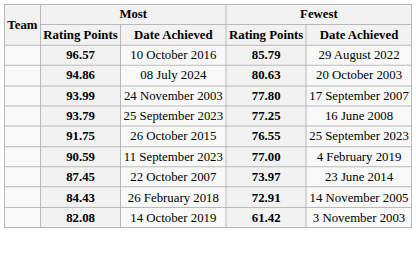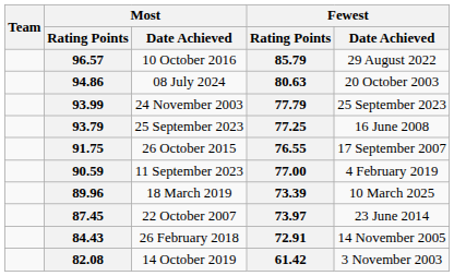 <table class="wikitable sortable" style=text-align:center>
 <tr>
 <th rowspan=2 class=unsortable>Team</th>
 <th colspan=2>Most</th>
 <th colspan=2>Fewest</th>
 </tr>
 <tr>
 <th>Rating Points</th>
 <th>Date Achieved</th>
 <th>Rating Points</th>
 <th>Date Achieved</th>
 </tr>
 <tr>
 <td align=left></td>
 <th>96.57</th>
 <td>10 October 2016</td>
 <th>85.79</th>
 <td>29 August 2022</td>
 </tr>
 <tr>
 <td align=left></td>
 <th>94.86</th>
 <td>08 July 2024</td>
 <th>80.63</th>
 <td>20 October 2003</td>
 </tr>
 <tr>
 <td align=left></td>
 <th>93.99</th>
 <td>24 November 2003</td>
-<th>77.80</th>
-<td>17 September 2007</td>
+<th>77.79</th>
+<td>25 September 2023</td>
 </tr>
 <tr>
 <td align=left></td>
 <th>93.79</th>
 <td>25 September 2023</td>
 <th>77.25</th>
 <td>16 June 2008</td>
 </tr>
 <tr>
 <td align=left></td>
 <th>91.75</th>
 <td>26 October 2015</td>
 <th>76.55</th>
-<td>25 September 2023</td>
+<td>17 September 2007</td>
 </tr>
 <tr>
 <td align=left></td>
 <th>90.59</th>
 <td>11 September 2023</td>
 <th>77.00</th>
 <td>4 February 2019</td>
+</tr>
+<tr>
+<td align=left></td>
+<th>89.96</th>
+<td>18 March 2019</td>
+<th>73.39</th>
+<td>10 March 2025</td>
 </tr>
 <tr>
 <td align=left></td>
 <th>87.45</th>
 <td>22 October 2007</td>
 <th>73.97</th>
 <td>23 June 2014</td>
 </tr>
 <tr>
 <td align=left></td>
 <th>84.43</th>
 <td>26 February 2018</td>
 <th>72.91</th>
 <td>14 November 2005</td>
 </tr>
 <tr>
 <td align=left></td>
 <th>82.08</th>
 <td>14 October 2019</td>
 <th>61.42</th>
 <td>3 November 2003</td>
 </tr>
 </table>
